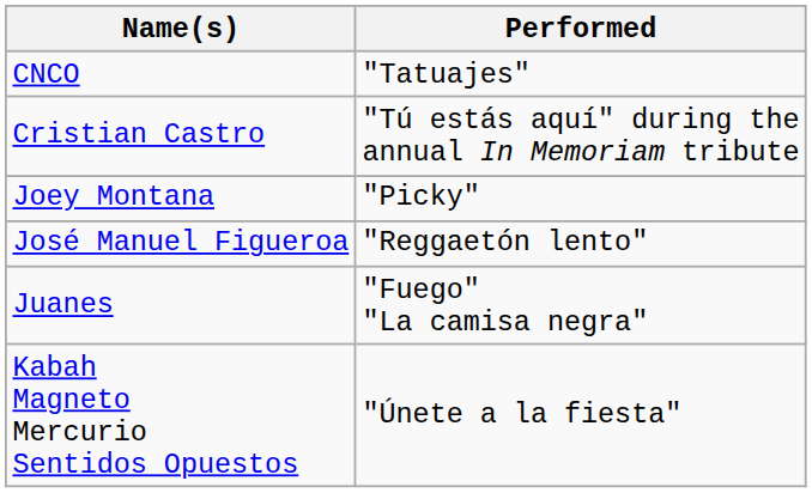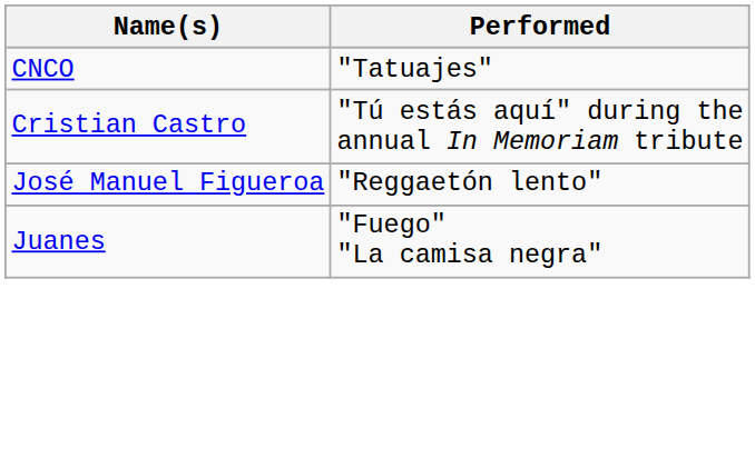 <table class="wikitable sortable">
 <tr>
 <th>Name(s)</th>
 <th>Performed</th>
 </tr>
 <tr>
 <td><a href='#'>CNCO</a></td>
 <td>"Tatuajes"</td>
 </tr>
 <tr>
 <td><a href='#'>Cristian Castro</a></td>
 <td>"Tú estás aquí" during the <br> annual <em>In Memoriam</em> tribute</td>
 </tr>
 <tr>
-<td><a href='#'>Joey Montana</a></td>
-<td>"Picky"</td>
-</tr>
-<tr>
 <td><a href='#'>José Manuel Figueroa</a></td>
 <td>"Reggaetón lento"</td>
 </tr>
 <tr>
 <td><a href='#'>Juanes</a></td>
 <td>"Fuego" <br> "La camisa negra"</td>
 </tr>
-<tr>
-<td><a href='#'>Kabah</a> <br> <a href='#'>Magneto</a> <br> Mercurio <br> <a href='#'>Sentidos Opuestos</a></td>
-<td>"Únete a la fiesta"</td>
-</tr>
 </table>
